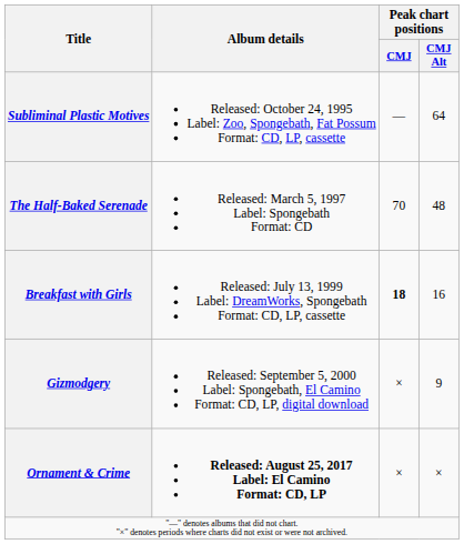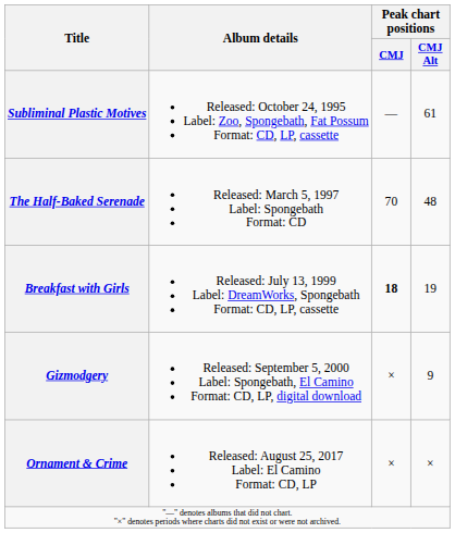 <table class="wikitable plainrowheaders" style="text-align:center;">
 <tr>
 <th rowspan="2">Title</th>
 <th rowspan="2">Album details</th>
 <th colspan="2">Peak chart positions</th>
 </tr>
 <tr>
 <th style="width:3em;font-size:90%;"><a href='#'>CMJ</a><br></th>
 <th style="width:3em;font-size:90%;"><a href='#'>CMJ Alt</a><br></th>
 </tr>
 <tr>
 <th scope="row"><em><a href='#'>Subliminal Plastic Motives</a></em></th>
 <td><br><ul><li>Released: October 24, 1995</li><li>Label: <a href='#'>Zoo</a>, <a href='#'>Spongebath</a>, <a href='#'>Fat Possum</a></li><li>Format: <a href='#'>CD</a>, <a href='#'>LP</a>, <a href='#'>cassette</a></li></ul></td>
 <td>—</td>
-<td>64</td>
+<td>61</td>
 </tr>
 <tr>
 <th scope="row"><em><a href='#'>The Half-Baked Serenade</a></em></th>
 <td><br><ul><li>Released: March 5, 1997</li><li>Label: Spongebath</li><li>Format: CD</li></ul></td>
 <td>70</td>
 <td>48</td>
 </tr>
 <tr>
 <th scope="row"><em><a href='#'>Breakfast with Girls</a></em></th>
 <td><br><ul><li>Released: July 13, 1999</li><li>Label: <a href='#'>DreamWorks</a>, Spongebath</li><li>Format: CD, LP, cassette</li></ul></td>
 <td><strong>18</strong></td>
-<td>16</td>
+<td>19</td>
 </tr>
 <tr>
 <th scope="row"><em><a href='#'>Gizmodgery</a></em></th>
 <td><br><ul><li>Released: September 5, 2000</li><li>Label: Spongebath, <a href='#'>El Camino</a></li><li>Format: CD, LP, <a href='#'>digital download</a></li></ul></td>
 <td>×</td>
 <td>9</td>
 </tr>
 <tr>
 <th scope="row"><em><a href='#'>Ornament & Crime</a></em></th>
-<td><strong><br><ul><li>Released: August 25, 2017</li><li>Label: El Camino</li><li>Format: CD, LP</li></ul></strong></td>
+<td><br><ul><li>Released: August 25, 2017</li><li>Label: El Camino</li><li>Format: CD, LP</li></ul></td>
 <td>×</td>
 <td>×</td>
 </tr>
 <tr>
 <td colspan="8" style="text-align:center; font-size:8pt;">"—" denotes albums that did not chart.<br>"×" denotes periods where charts did not exist or were not archived.</td>
 </tr>
 </table>
